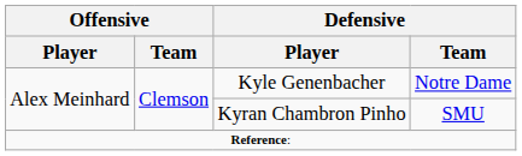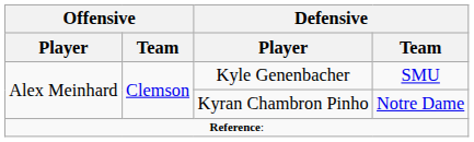 <table class="wikitable" style="text-align: center;">
 <tr>
 <th colspan="2">Offensive</th>
 <th colspan="2">Defensive</th>
 </tr>
 <tr>
 <th>Player</th>
 <th>Team</th>
 <th>Player</th>
 <th>Team</th>
 </tr>
 <tr>
 <td rowspan=2>Alex Meinhard</td>
 <td rowspan=2><a href='#'>Clemson</a></td>
 <td>Kyle Genenbacher</td>
-<td><a href='#'>Notre Dame</a></td>
+<td><a href='#'>SMU</a></td>
 </tr>
 <tr>
 <td>Kyran Chambron Pinho</td>
-<td><a href='#'>SMU</a></td>
+<td><a href='#'>Notre Dame</a></td>
 </tr>
 <tr>
 <td colspan="4"  style="font-size:8pt; text-align:center;"><strong>Reference</strong>:</td>
 </tr>
 </table>
